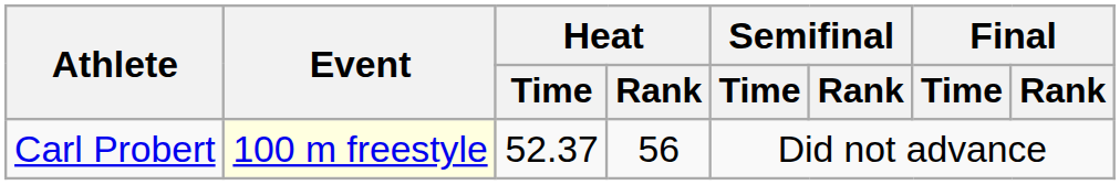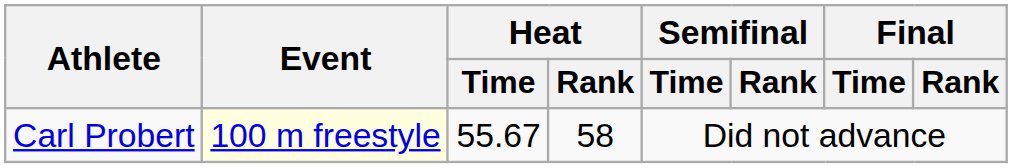 <table class=wikitable style="font-size:90%">
 <tr>
 <th rowspan="2">Athlete</th>
 <th rowspan="2">Event</th>
 <th colspan="2">Heat</th>
 <th colspan="2">Semifinal</th>
 <th colspan="2">Final</th>
 </tr>
 <tr style="font-size:95%">
 <th>Time</th>
 <th>Rank</th>
 <th>Time</th>
 <th>Rank</th>
 <th>Time</th>
 <th>Rank</th>
 </tr>
 <tr align=center>
 <td align=left><a href='#'>Carl Probert</a></td>
 <td align=left style="background: lightyellow;"><a href='#'>100 m freestyle</a></td>
-<td>52.37</td>
-<td>56</td>
+<td>55.67</td>
+<td>58</td>
 <td colspan=4>Did not advance</td>
 </tr>
 </table>
